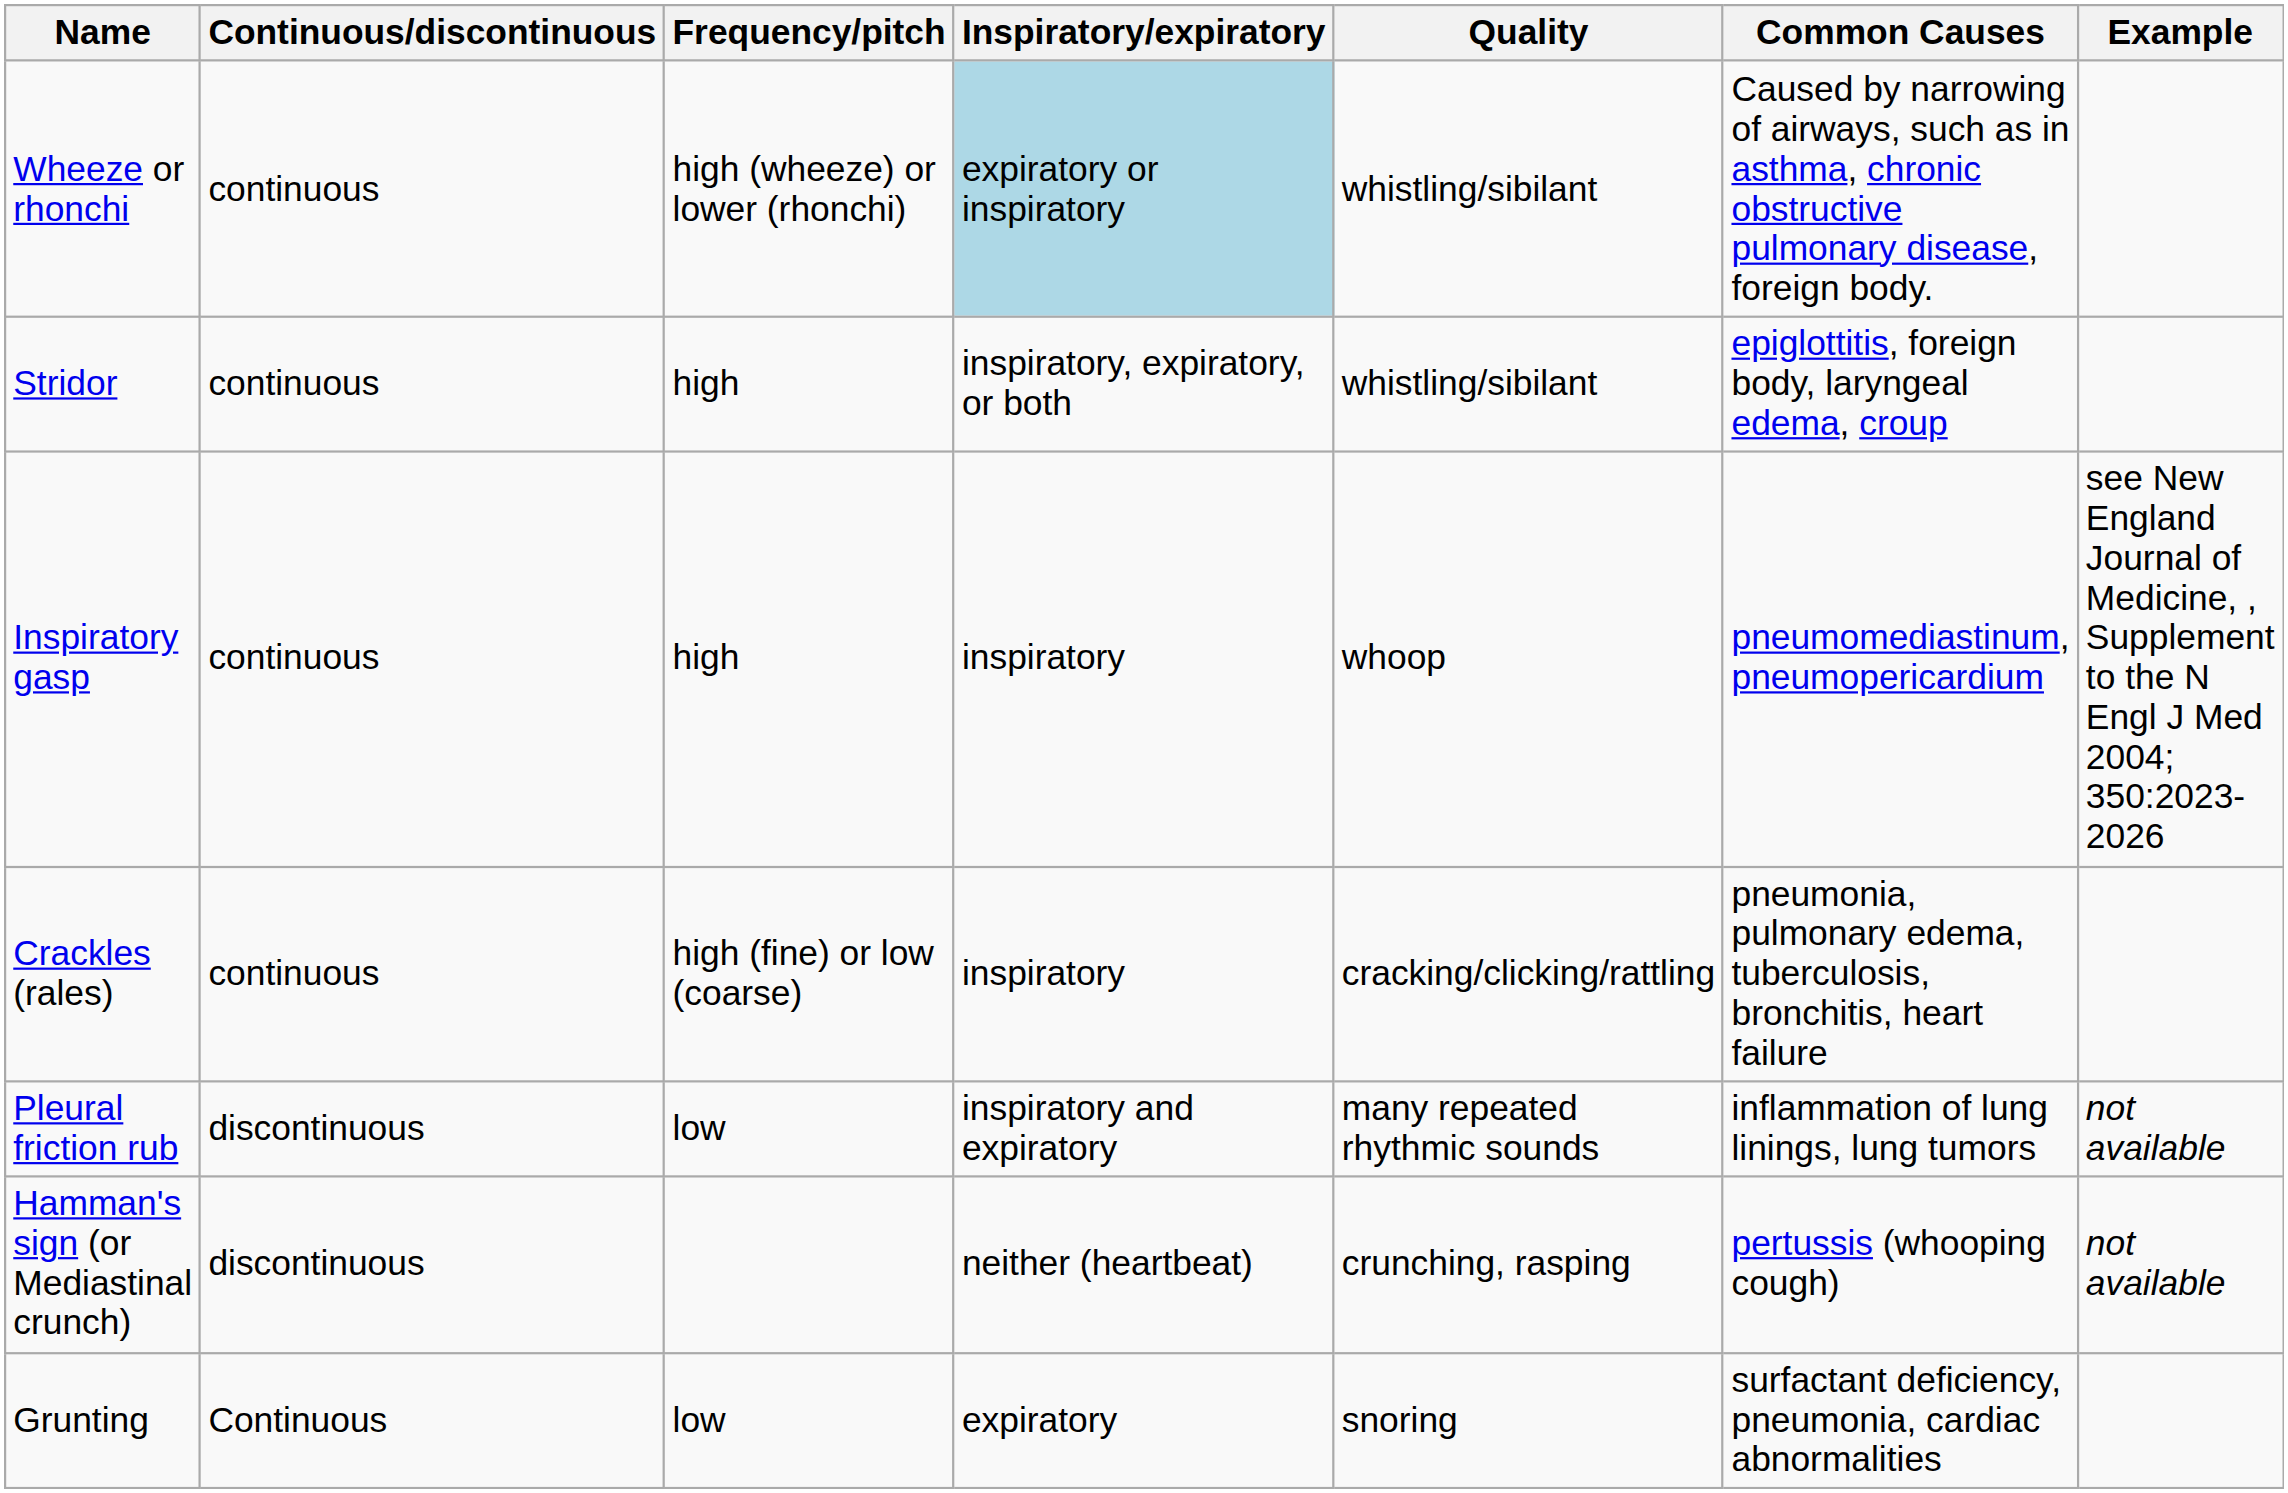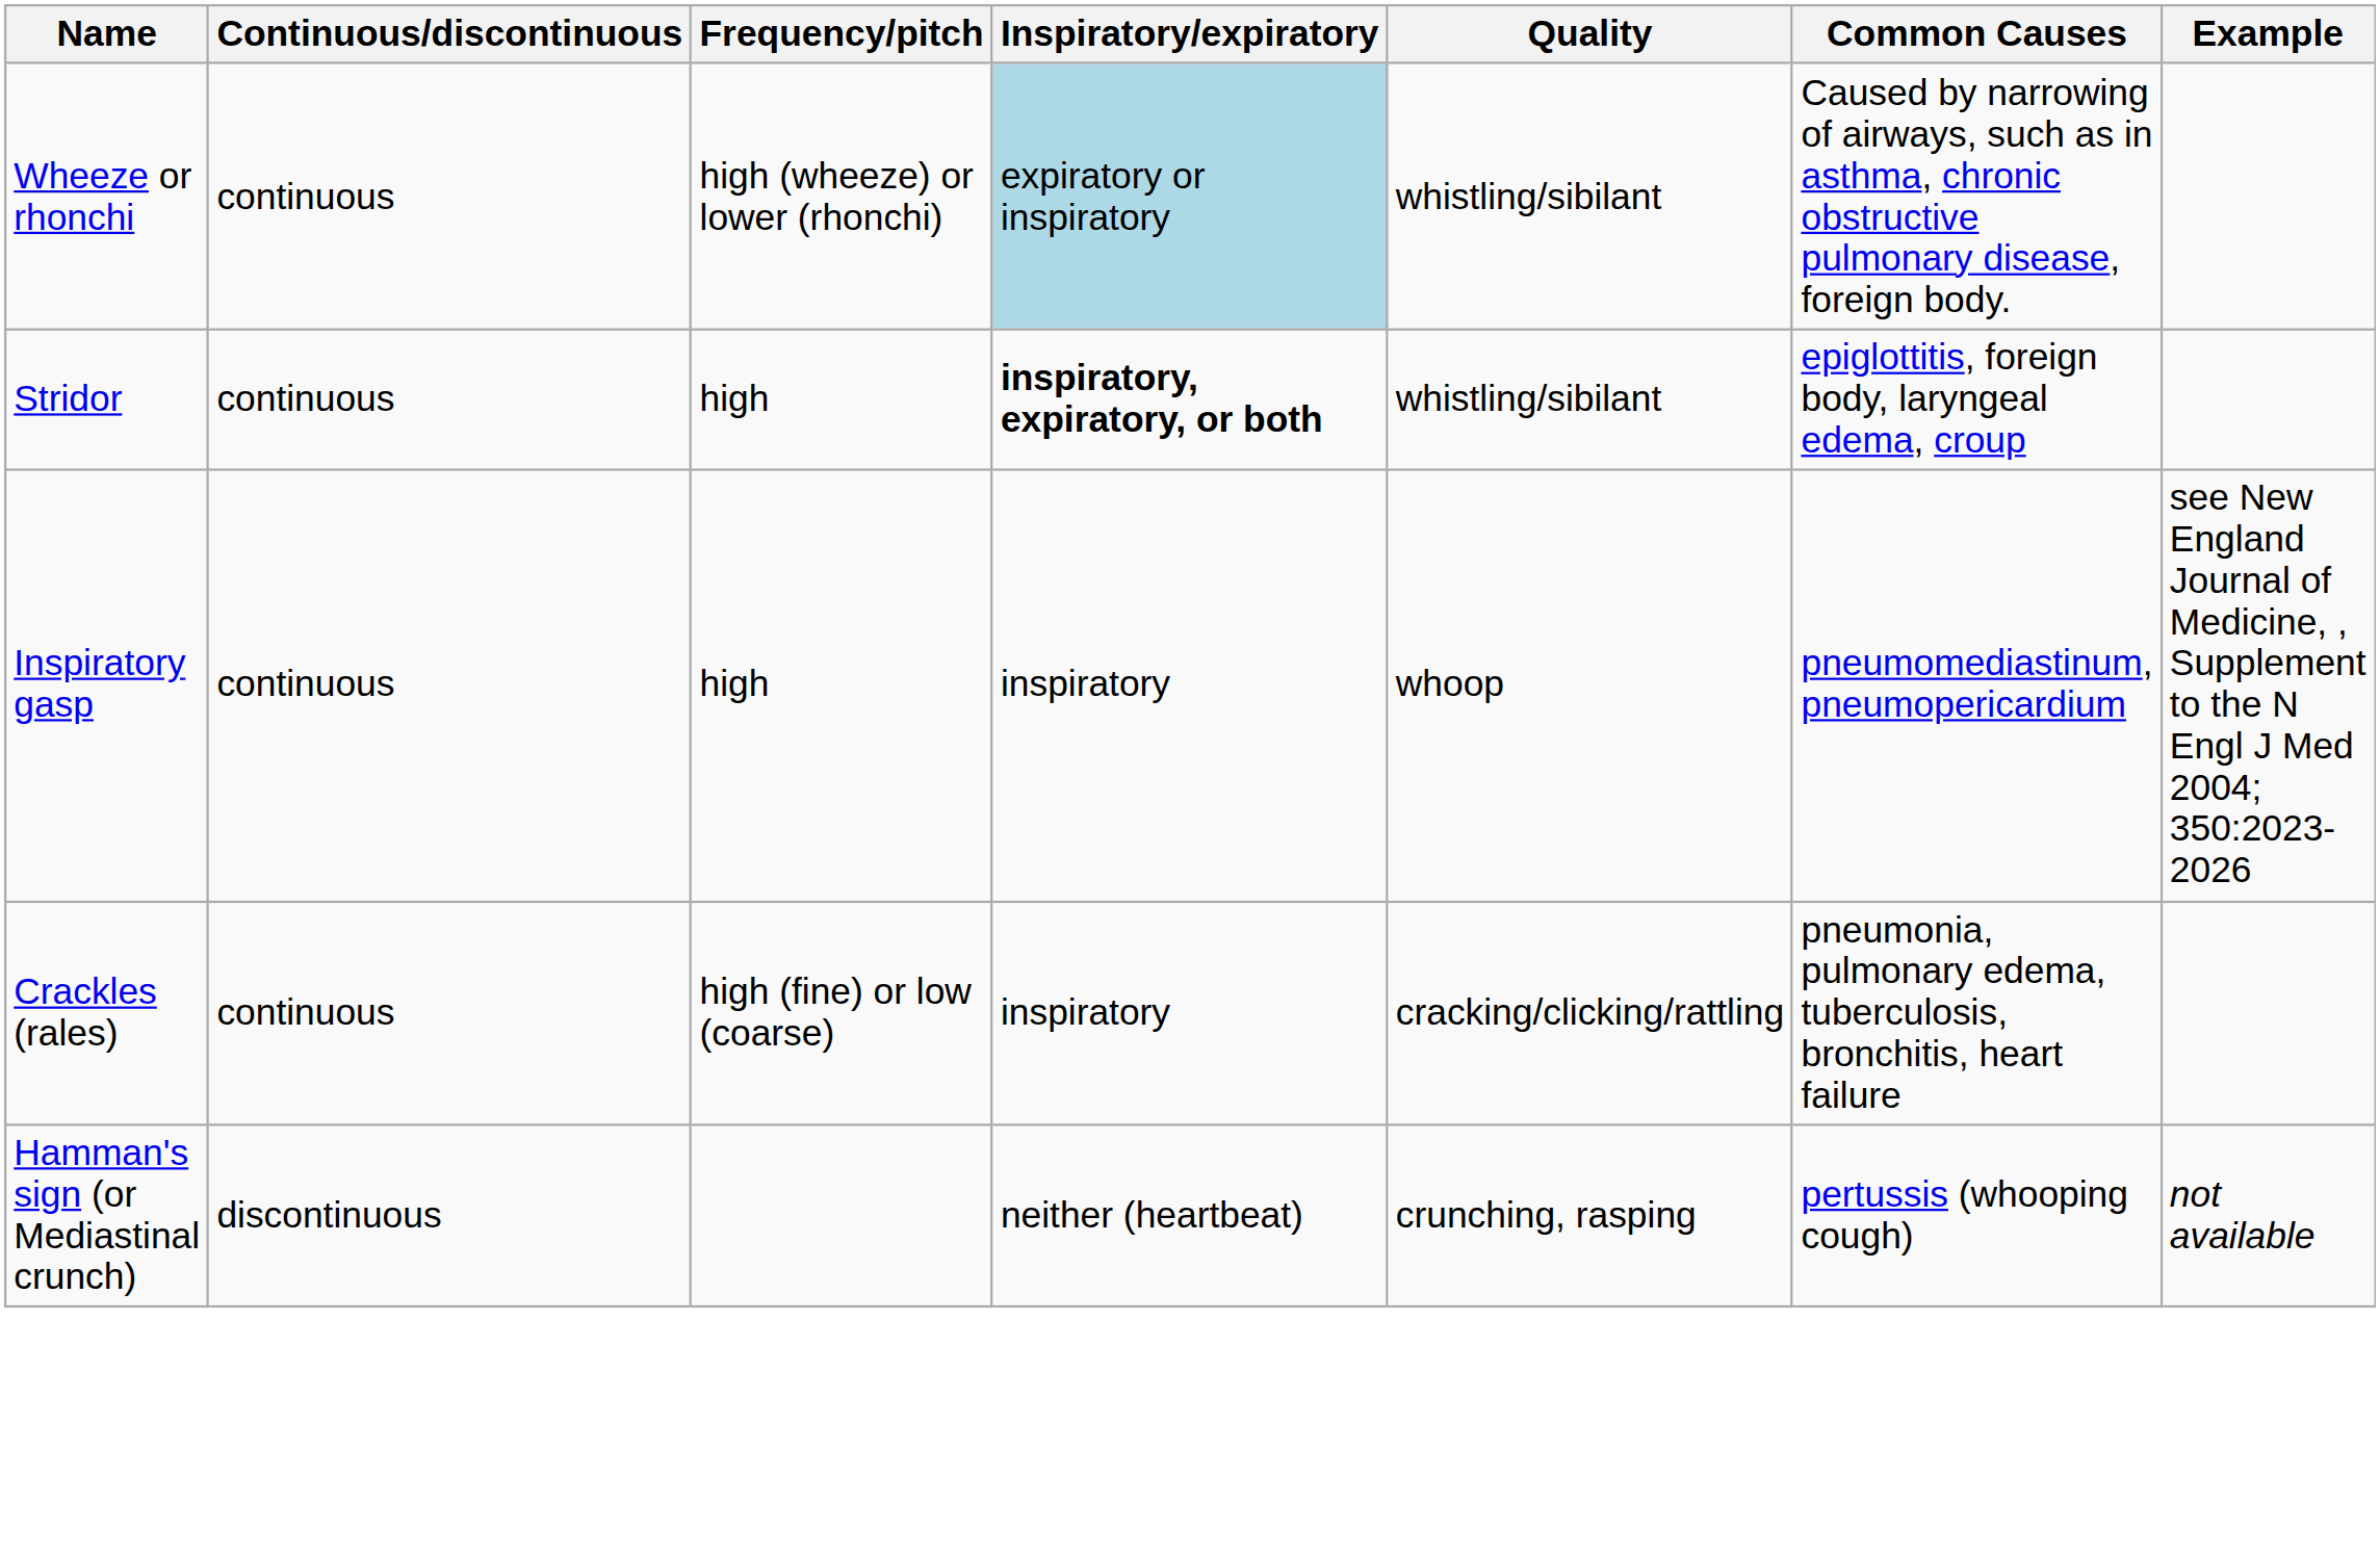 <table class="wikitable">
 <tr>
 <th>Name</th>
 <th>Continuous/discontinuous</th>
 <th>Frequency/pitch</th>
 <th>Inspiratory/expiratory</th>
 <th>Quality</th>
 <th>Common Causes</th>
 <th>Example</th>
 </tr>
 <tr>
 <td><a href='#'>Wheeze</a> or <a href='#'>rhonchi</a></td>
 <td>continuous</td>
 <td>high (wheeze) or lower (rhonchi)</td>
 <td style="background: lightblue;">expiratory or inspiratory</td>
 <td>whistling/sibilant</td>
 <td>Caused by narrowing of airways, such as in <a href='#'>asthma</a>, <a href='#'>chronic obstructive pulmonary disease</a>, foreign body.</td>
 <td></td>
 </tr>
 <tr>
 <td><a href='#'>Stridor</a></td>
 <td>continuous</td>
 <td>high</td>
-<td>inspiratory, expiratory,   or both</td>
+<td><strong>inspiratory, expiratory,   or both</strong></td>
 <td>whistling/sibilant</td>
 <td><a href='#'>epiglottitis</a>, foreign body, laryngeal <a href='#'>edema</a>, <a href='#'>croup</a></td>
 <td></td>
 </tr>
 <tr>
 <td><a href='#'>Inspiratory gasp</a></td>
 <td>continuous</td>
 <td>high</td>
 <td>inspiratory</td>
 <td>whoop</td>
 <td><a href='#'>pneumomediastinum</a>, <a href='#'>pneumopericardium</a></td>
 <td>see New England Journal of Medicine, , Supplement to the N Engl J Med 2004; 350:2023-2026</td>
 </tr>
 <tr>
 <td><a href='#'>Crackles</a> (rales)</td>
 <td>continuous</td>
 <td>high (fine) or low (coarse)</td>
 <td>inspiratory</td>
 <td>cracking/clicking/rattling</td>
 <td>pneumonia, pulmonary edema, tuberculosis, bronchitis, heart failure</td>
 <td></td>
 </tr>
 <tr>
-<td><a href='#'>Pleural friction rub</a></td>
-<td>discontinuous</td>
-<td>low</td>
-<td>inspiratory and expiratory</td>
-<td>many repeated rhythmic sounds</td>
-<td>inflammation of lung linings, lung tumors</td>
-<td><em>not available</em></td>
-</tr>
-<tr>
 <td><a href='#'>Hamman's sign</a> (or Mediastinal crunch)</td>
 <td>discontinuous</td>
 <td></td>
 <td>neither (heartbeat)</td>
 <td>crunching, rasping</td>
 <td><a href='#'>pertussis</a> (whooping cough)</td>
 <td><em>not available</em></td>
 </tr>
-<tr>
-<td>Grunting</td>
-<td>Continuous</td>
-<td>low</td>
-<td>expiratory</td>
-<td>snoring</td>
-<td>surfactant deficiency, pneumonia, cardiac abnormalities</td>
-<td></td>
-</tr>
 </table>
